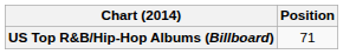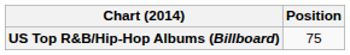 <table class="wikitable sortable plainrowheaders">
 <tr>
 <th scope="col">Chart (2014)</th>
 <th scope="col">Position</th>
 </tr>
 <tr>
 <th scope="row">US Top R&B/Hip-Hop Albums (<em>Billboard</em>)</th>
-<td style="text-align:center;">71</td>
+<td style="text-align:center;">75</td>
 </tr>
 </table>
